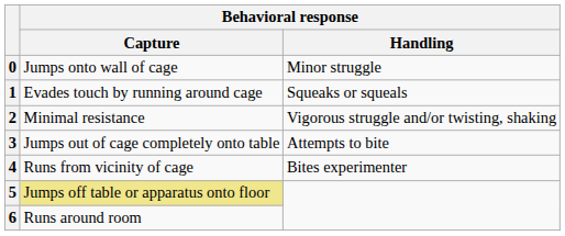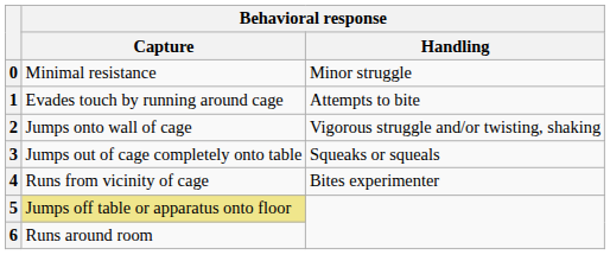 <table class="wikitable">
 <tr>
 <th rowspan="2"></th>
 <th colspan="2">Behavioral response</th>
 </tr>
 <tr>
 <th>Capture</th>
 <th>Handling</th>
 </tr>
 <tr>
 <th>0</th>
-<td>Jumps onto wall of cage</td>
+<td>Minimal resistance</td>
 <td>Minor struggle</td>
 </tr>
 <tr>
 <th>1</th>
 <td>Evades touch by running around cage</td>
-<td>Squeaks or squeals</td>
+<td>Attempts to bite</td>
 </tr>
 <tr>
 <th>2</th>
-<td>Minimal resistance</td>
+<td>Jumps onto wall of cage</td>
 <td>Vigorous struggle and/or twisting, shaking</td>
 </tr>
 <tr>
 <th>3</th>
 <td>Jumps out of cage completely onto table</td>
-<td>Attempts to bite</td>
+<td>Squeaks or squeals</td>
 </tr>
 <tr>
 <th>4</th>
 <td>Runs from vicinity of cage</td>
 <td>Bites experimenter</td>
 </tr>
 <tr>
 <th>5</th>
 <td style="background: khaki;">Jumps off table or apparatus onto floor</td>
 </tr>
 <tr>
 <th>6</th>
 <td>Runs around room</td>
 </tr>
 </table>
